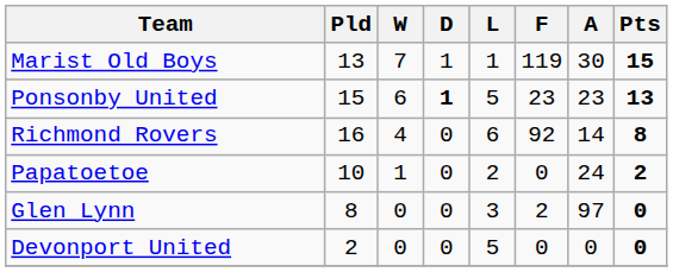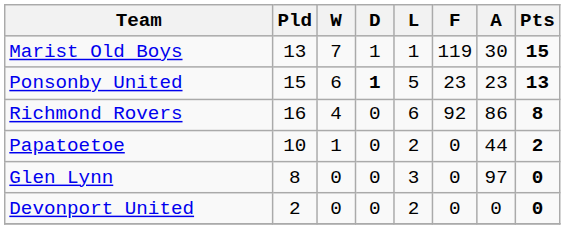 <table class="wikitable" style="text-align:center;">
 <tr>
 <th width=175>Team</th>
 <th width=20 abbr="Played">Pld</th>
 <th width=20 abbr="Won">W</th>
 <th width=20 abbr="Drawn">D</th>
 <th width=20 abbr="Lost">L</th>
 <th width=20 abbr="For">F</th>
 <th width=20 abbr="Against">A</th>
 <th width=20 abbr="Points">Pts</th>
 </tr>
 <tr>
 <td style="text-align:left;"><a href='#'>Marist Old Boys</a></td>
 <td>13</td>
 <td>7</td>
 <td>1</td>
 <td>1</td>
 <td>119</td>
 <td>30</td>
 <td><strong>15</strong></td>
 </tr>
 <tr>
 <td style="text-align:left;"><a href='#'>Ponsonby United</a></td>
 <td>15</td>
 <td>6</td>
 <td><strong>1</strong></td>
 <td>5</td>
 <td>23</td>
 <td>23</td>
 <td><strong>13</strong></td>
 </tr>
 <tr>
 <td style="text-align:left;"><a href='#'>Richmond Rovers</a></td>
 <td>16</td>
 <td>4</td>
 <td>0</td>
 <td>6</td>
 <td>92</td>
-<td>14</td>
+<td>86</td>
 <td><strong>8</strong></td>
 </tr>
 <tr>
 <td style="text-align:left;"><a href='#'>Papatoetoe</a></td>
 <td>10</td>
 <td>1</td>
 <td>0</td>
 <td>2</td>
 <td>0</td>
-<td>24</td>
+<td>44</td>
 <td><strong>2</strong></td>
 </tr>
 <tr>
 <td style="text-align:left;"><a href='#'>Glen Lynn</a></td>
 <td>8</td>
 <td>0</td>
 <td>0</td>
 <td>3</td>
-<td>2</td>
+<td>0</td>
 <td>97</td>
 <td><strong>0</strong></td>
 </tr>
 <tr>
 <td style="text-align:left;"><a href='#'>Devonport United</a></td>
 <td>2</td>
 <td>0</td>
 <td>0</td>
-<td>5</td>
+<td>2</td>
 <td>0</td>
 <td>0</td>
 <td><strong>0</strong></td>
 </tr>
 <tr>
 </tr>
 </table>
